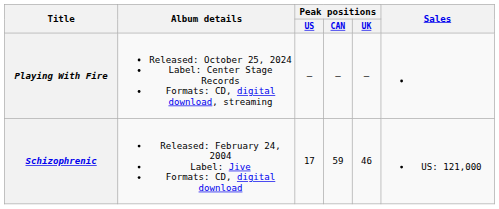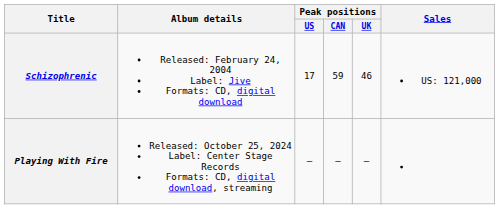 <table class="wikitable plainrowheaders" style="text-align:center;">
 <tr>
 <th scope="col" rowspan="2" style="width:12em">Title</th>
 <th scope="col" rowspan="2" style="width:19em">Album details</th>
 <th scope="col" colspan="3">Peak positions</th>
 <th scope="col" rowspan="2" style="width:12em"><a href='#'>Sales</a></th>
 </tr>
 <tr>
 <th scope="col" style="width:3em;font-size:90%"><a href='#'>US</a><br></th>
 <th scope="col" style="width:3em;font-size:90%"><a href='#'>CAN</a><br></th>
 <th scope="col" style="width:3em;font-size:90%"><a href='#'>UK</a><br></th>
 </tr>
 <tr>
+<th scope="row"><em><a href='#'>Schizophrenic</a></em></th>
+<td><br><ul><li>Released: February 24, 2004</li><li>Label: <a href='#'>Jive</a></li><li>Formats: CD, <a href='#'>digital download</a></li></ul></td>
+<td>17</td>
+<td>59</td>
+<td>46</td>
+<td><br><ul><li>US: 121,000</li></ul></td>
+</tr>
+<tr>
 <th scope="row"><em>Playing With Fire</em></th>
 <td><br><ul><li>Released: October 25, 2024</li><li>Label: Center Stage Records</li><li>Formats: CD, <a href='#'>digital download</a>, streaming</li></ul></td>
 <td>—</td>
 <td>—</td>
 <td>—</td>
 <td><br><ul><li></li></ul></td>
 </tr>
-<tr>
-<th scope="row"><em><a href='#'>Schizophrenic</a></em></th>
-<td><br><ul><li>Released: February 24, 2004</li><li>Label: <a href='#'>Jive</a></li><li>Formats: CD, <a href='#'>digital download</a></li></ul></td>
-<td>17</td>
-<td>59</td>
-<td>46</td>
-<td><br><ul><li>US: 121,000</li></ul></td>
-</tr>
 </table>
